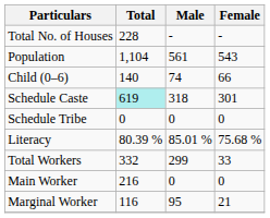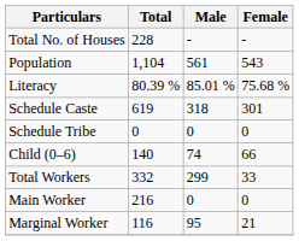 <table class="wikitable sortable">
 <tr>
 <th>Particulars</th>
 <th>Total</th>
 <th>Male</th>
 <th>Female</th>
 </tr>
 <tr>
 <td>Total No. of Houses</td>
 <td>228</td>
 <td>-</td>
 <td>-</td>
 </tr>
 <tr>
 <td>Population</td>
 <td>1,104</td>
 <td>561</td>
 <td>543</td>
 </tr>
 <tr>
-<td>Child (0–6)</td>
-<td>140</td>
-<td>74</td>
-<td>66</td>
+<td>Literacy</td>
+<td>80.39 %</td>
+<td>85.01 %</td>
+<td>75.68 %</td>
 </tr>
 <tr>
 <td>Schedule Caste</td>
-<td style="background: paleturquoise;">619</td>
+<td>619</td>
 <td>318</td>
 <td>301</td>
 </tr>
 <tr>
 <td>Schedule Tribe</td>
 <td>0</td>
 <td>0</td>
 <td>0</td>
 </tr>
 <tr>
-<td>Literacy</td>
-<td>80.39 %</td>
-<td>85.01 %</td>
-<td>75.68 %</td>
+<td>Child (0–6)</td>
+<td>140</td>
+<td>74</td>
+<td>66</td>
 </tr>
 <tr>
 <td>Total Workers</td>
 <td>332</td>
 <td>299</td>
 <td>33</td>
 </tr>
 <tr>
 <td>Main Worker</td>
 <td>216</td>
 <td>0</td>
 <td>0</td>
 </tr>
 <tr>
 <td>Marginal Worker</td>
 <td>116</td>
 <td>95</td>
 <td>21</td>
 </tr>
 <tr>
 </tr>
 </table>
